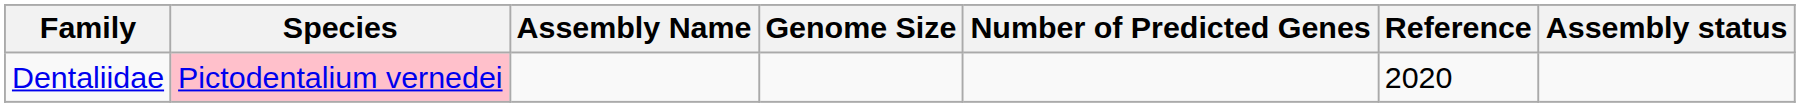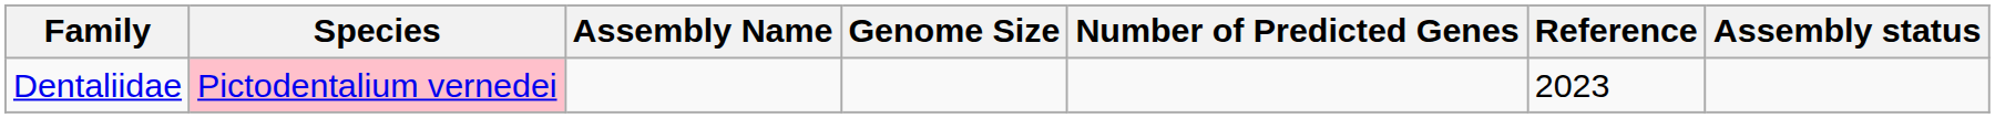 <table class="wikitable sortable">
 <tr>
 <th>Family</th>
 <th>Species</th>
 <th>Assembly Name</th>
 <th>Genome Size</th>
 <th>Number of Predicted Genes</th>
 <th>Reference</th>
 <th>Assembly status</th>
 </tr>
 <tr>
 <td><a href='#'>Dentaliidae</a></td>
 <td style="background: pink;"><a href='#'>Pictodentalium vernedei</a></td>
 <td></td>
 <td></td>
 <td></td>
-<td>2020</td>
+<td>2023</td>
 <td></td>
 </tr>
 </table>
